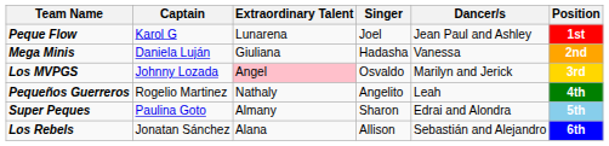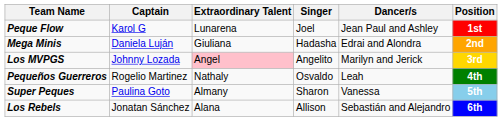 <table class="wikitable" style="margin:1em auto;">
 <tr>
 <th>Team Name</th>
 <th>Captain</th>
 <th>Extraordinary Talent</th>
 <th>Singer</th>
 <th>Dancer/s</th>
 <th>Position</th>
 </tr>
 <tr>
 <td><strong><em>Peque Flow</em></strong><br></td>
 <td><a href='#'>Karol G</a> </td>
 <td>Lunarena</td>
 <td>Joel</td>
 <td>Jean Paul and Ashley</td>
 <td rowspan="1" style="background:Red;color:White;text-align:center;"><strong>1st</strong></td>
 </tr>
 <tr>
 <td><strong><em>Mega Minis</em></strong><br></td>
 <td><a href='#'>Daniela Luján</a> </td>
 <td>Giuliana</td>
 <td>Hadasha</td>
-<td>Vanessa</td>
+<td>Edrai and Alondra</td>
 <td rowspan="1" style="background:Orange;color:White;text-align:center;"><strong>2nd</strong></td>
 </tr>
 <tr>
 <td><strong><em>Los MVPGS</em></strong><br></td>
 <td><a href='#'>Johnny Lozada</a> </td>
 <td style="background: pink;">Angel</td>
-<td>Osvaldo</td>
+<td>Angelito</td>
 <td>Marilyn and Jerick</td>
 <td rowspan="1" style="background:#FFD700;color:White;text-align:center;"><strong>3rd</strong></td>
 </tr>
 <tr>
 <td><strong><em>Pequeños Guerreros</em></strong><br></td>
 <td>Rogelio Martinez </td>
 <td>Nathaly</td>
-<td>Angelito</td>
+<td>Osvaldo</td>
 <td>Leah</td>
 <td rowspan="1" style="background:Green;color:White;text-align:center;"><strong>4th</strong></td>
 </tr>
 <tr>
 <td><strong><em>Super Peques</em></strong><br></td>
 <td><a href='#'>Paulina Goto</a> </td>
 <td>Almany</td>
 <td>Sharon</td>
-<td>Edrai and Alondra</td>
+<td>Vanessa</td>
 <td rowspan="1" style="background:skyblue;color:White;text-align:center;"><strong>5th</strong></td>
 </tr>
 <tr>
 <td><strong><em>Los Rebels</em></strong><br></td>
 <td>Jonatan Sánchez </td>
 <td>Alana</td>
 <td>Allison</td>
 <td>Sebastián and Alejandro</td>
 <td rowspan="2" style="background:Blue;color:White;text-align:center;"><strong>6th</strong></td>
 </tr>
 </table>
